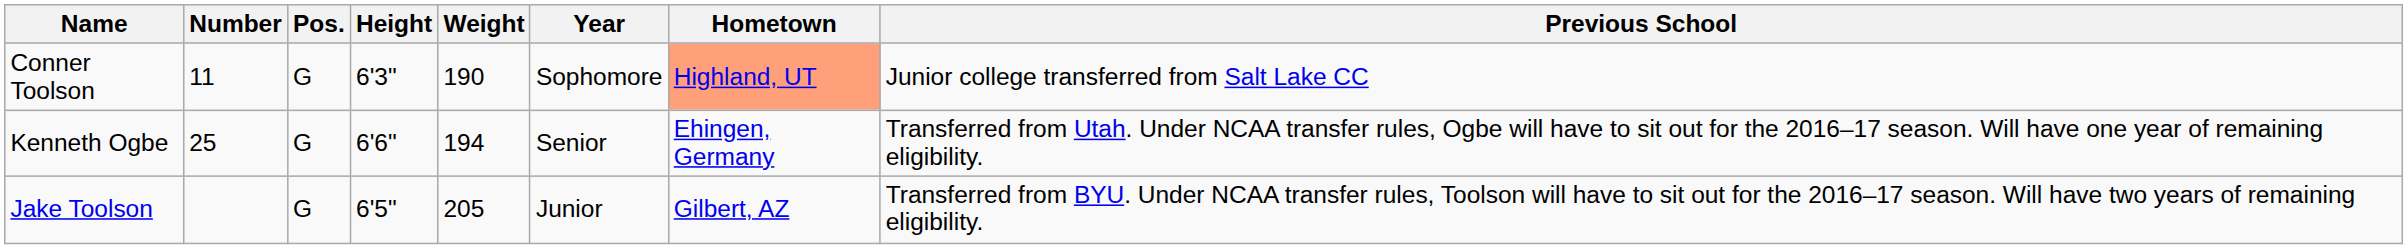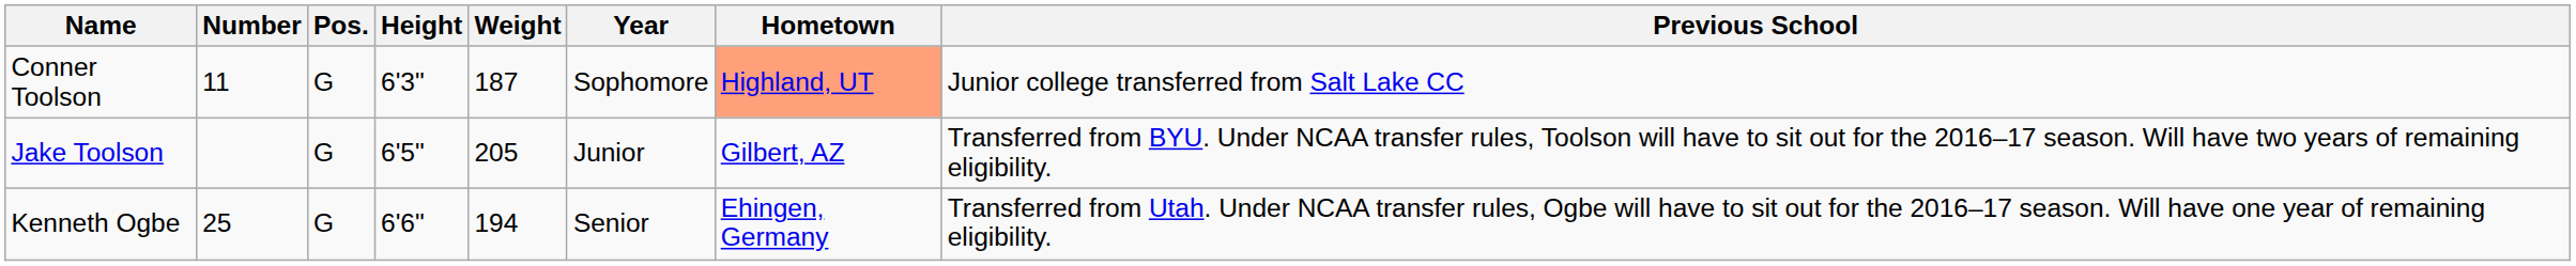 <table class="wikitable sortable" border="1">
 <tr>
 <th>Name</th>
 <th>Number</th>
 <th>Pos.</th>
 <th>Height</th>
 <th>Weight</th>
 <th>Year</th>
 <th>Hometown</th>
 <th class="unsortable">Previous School</th>
 </tr>
 <tr>
 <td>Conner Toolson</td>
 <td>11</td>
 <td>G</td>
 <td>6'3"</td>
-<td>190</td>
+<td>187</td>
 <td>Sophomore</td>
 <td style="background: lightsalmon;"><a href='#'>Highland, UT</a></td>
 <td>Junior college transferred from <a href='#'>Salt Lake CC</a></td>
+</tr>
+<tr>
+<td><a href='#'>Jake Toolson</a></td>
+<td></td>
+<td>G</td>
+<td>6'5"</td>
+<td>205</td>
+<td>Junior</td>
+<td><a href='#'>Gilbert, AZ</a></td>
+<td>Transferred from <a href='#'>BYU</a>. Under NCAA transfer rules, Toolson will have to sit out for the 2016–17 season. Will have two years of remaining eligibility.</td>
 </tr>
 <tr>
 <td>Kenneth Ogbe</td>
 <td>25</td>
 <td>G</td>
 <td>6'6"</td>
 <td>194</td>
 <td>Senior</td>
 <td><a href='#'>Ehingen, Germany</a></td>
 <td>Transferred from <a href='#'>Utah</a>. Under NCAA transfer rules, Ogbe will have to sit out for the 2016–17 season. Will have one year of remaining eligibility.</td>
 </tr>
-<tr>
-<td><a href='#'>Jake Toolson</a></td>
-<td></td>
-<td>G</td>
-<td>6'5"</td>
-<td>205</td>
-<td>Junior</td>
-<td><a href='#'>Gilbert, AZ</a></td>
-<td>Transferred from <a href='#'>BYU</a>. Under NCAA transfer rules, Toolson will have to sit out for the 2016–17 season. Will have two years of remaining eligibility.</td>
-</tr>
 </table>
